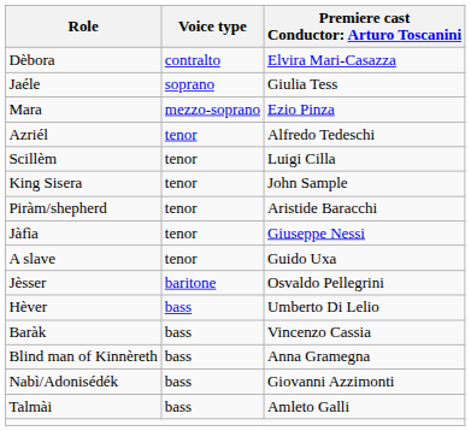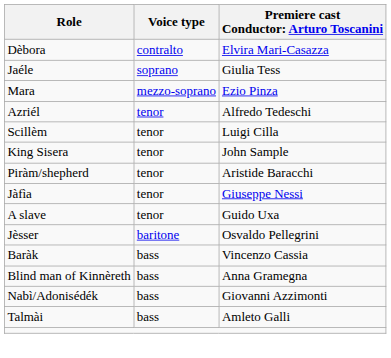 <table class="wikitable">
 <tr>
 <th>Role</th>
 <th>Voice type</th>
 <th>Premiere cast<br>Conductor: <a href='#'>Arturo Toscanini</a></th>
 </tr>
 <tr>
 <td>Dèbora</td>
 <td><a href='#'>contralto</a></td>
 <td><a href='#'>Elvira Mari-Casazza</a></td>
 </tr>
 <tr>
 <td>Jaéle</td>
 <td><a href='#'>soprano</a></td>
 <td>Giulia Tess</td>
 </tr>
 <tr>
 <td>Mara</td>
 <td><a href='#'>mezzo-soprano</a></td>
 <td><a href='#'>Ezio Pinza</a></td>
 </tr>
 <tr>
 <td>Azriél</td>
 <td><a href='#'>tenor</a></td>
 <td>Alfredo Tedeschi</td>
 </tr>
 <tr>
 <td>Scillèm</td>
 <td>tenor</td>
 <td>Luigi Cilla</td>
 </tr>
 <tr>
 <td>King Sisera</td>
 <td>tenor</td>
 <td>John Sample</td>
 </tr>
 <tr>
 <td>Piràm/shepherd</td>
 <td>tenor</td>
 <td>Aristide Baracchi</td>
 </tr>
 <tr>
 <td>Jàfìa</td>
 <td>tenor</td>
 <td><a href='#'>Giuseppe Nessi</a></td>
 </tr>
 <tr>
 <td>A slave</td>
 <td>tenor</td>
 <td>Guido Uxa</td>
 </tr>
 <tr>
 <td>Jèsser</td>
 <td><a href='#'>baritone</a></td>
 <td>Osvaldo Pellegrini</td>
 </tr>
 <tr>
-<td>Hèver</td>
-<td><a href='#'>bass</a></td>
-<td>Umberto Di Lelio</td>
-</tr>
-<tr>
 <td>Baràk</td>
 <td>bass</td>
 <td>Vincenzo Cassia</td>
 </tr>
 <tr>
 <td>Blind man of Kinnèreth</td>
 <td>bass</td>
 <td>Anna Gramegna</td>
 </tr>
 <tr>
 <td>Nabì/Adonisédék</td>
 <td>bass</td>
 <td>Giovanni Azzimonti</td>
 </tr>
 <tr>
 <td>Talmài</td>
 <td>bass</td>
 <td>Amleto Galli</td>
 </tr>
 <tr>
 <td colspan="3"></td>
 </tr>
 </table>
